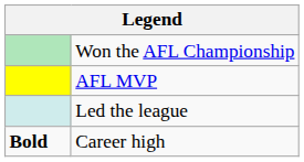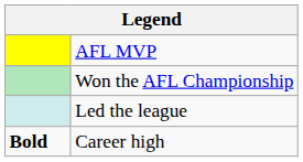 <table class="wikitable mw-collapsible">
 <tr>
 <th colspan="2">Legend</th>
 </tr>
 <tr>
+<td style="background:#ffff00; width:3em;"></td>
+<td><a href='#'>AFL MVP</a></td>
+</tr>
+<tr>
 <td style="background:#afe6ba; width:3em;"></td>
 <td>Won the <a href='#'>AFL Championship</a></td>
-</tr>
-<tr>
-<td style="background:#ffff00; width:3em;"></td>
-<td><a href='#'>AFL MVP</a></td>
 </tr>
 <tr>
 <td style="background:#cfecec; width:3em;"></td>
 <td>Led the league</td>
 </tr>
 <tr>
 <td><strong>Bold</strong></td>
 <td>Career high</td>
 </tr>
 </table>
